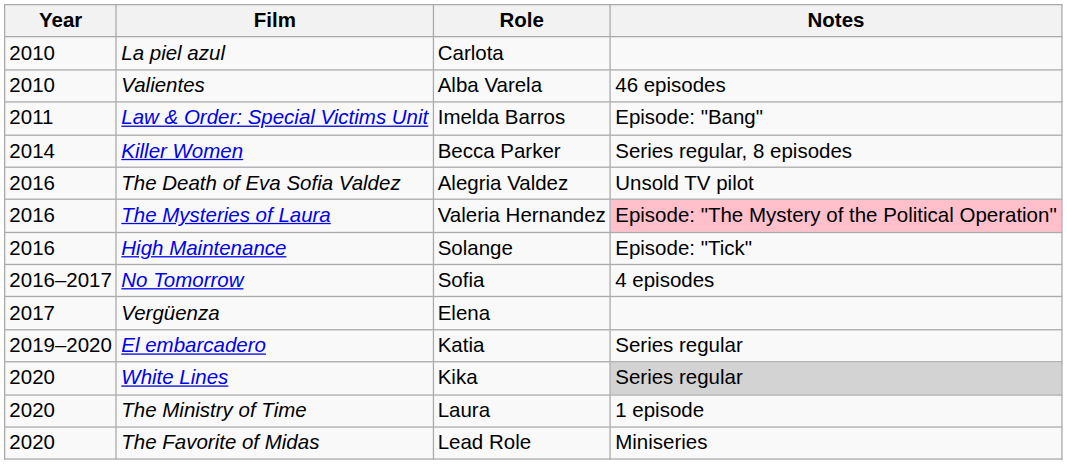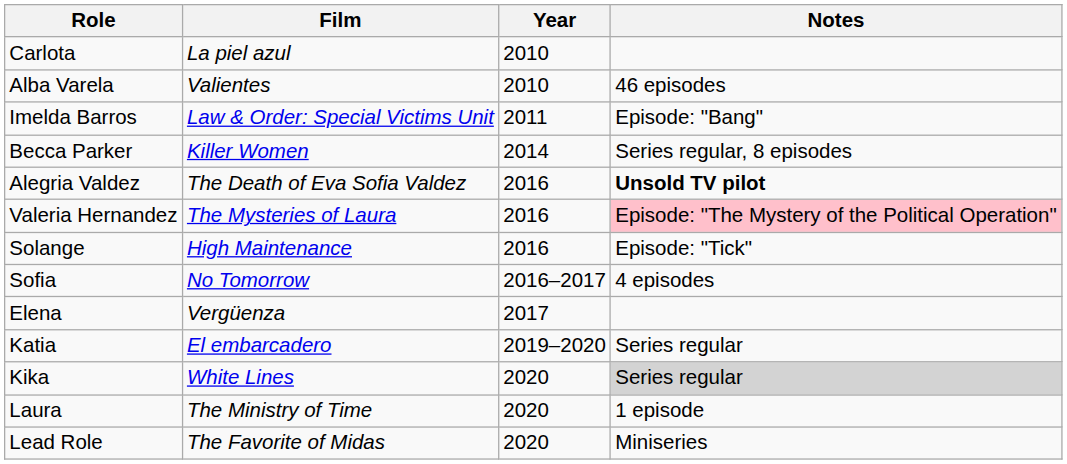 <table class="wikitable sortable">
 <tr>
+<th>Role</th>
+<th>Film</th>
 <th>Year</th>
-<th>Film</th>
-<th>Role</th>
 <th>Notes</th>
 </tr>
 <tr>
+<td>Carlota</td>
+<td><em>La piel azul</em></td>
 <td>2010</td>
-<td><em>La piel azul</em></td>
-<td>Carlota</td>
 <td></td>
 </tr>
 <tr>
+<td>Alba Varela</td>
+<td><em>Valientes</em></td>
 <td>2010</td>
-<td><em>Valientes</em></td>
-<td>Alba Varela</td>
 <td>46 episodes</td>
 </tr>
 <tr>
+<td>Imelda Barros</td>
+<td><em><a href='#'>Law & Order: Special Victims Unit</a></em></td>
 <td>2011</td>
-<td><em><a href='#'>Law & Order: Special Victims Unit</a></em></td>
-<td>Imelda Barros</td>
 <td>Episode: "Bang"</td>
 </tr>
 <tr>
+<td>Becca Parker</td>
+<td><em><a href='#'>Killer Women</a></em></td>
 <td>2014</td>
-<td><em><a href='#'>Killer Women</a></em></td>
-<td>Becca Parker</td>
 <td>Series regular, 8 episodes</td>
 </tr>
 <tr>
+<td>Alegria Valdez</td>
+<td><em>The Death of Eva Sofia Valdez</em></td>
 <td>2016</td>
-<td><em>The Death of Eva Sofia Valdez</em></td>
-<td>Alegria Valdez</td>
-<td>Unsold TV pilot</td>
+<td><strong>Unsold TV pilot</strong></td>
 </tr>
 <tr>
+<td>Valeria Hernandez</td>
+<td><em><a href='#'>The Mysteries of Laura</a> </em></td>
 <td>2016</td>
-<td><em><a href='#'>The Mysteries of Laura</a> </em></td>
-<td>Valeria Hernandez</td>
 <td style="background: pink;">Episode: "The Mystery of the Political Operation"</td>
 </tr>
 <tr>
+<td>Solange</td>
+<td><em><a href='#'>High Maintenance</a></em></td>
 <td>2016</td>
-<td><em><a href='#'>High Maintenance</a></em></td>
-<td>Solange</td>
 <td>Episode: "Tick"</td>
 </tr>
 <tr>
+<td>Sofia</td>
+<td><em><a href='#'>No Tomorrow</a></em></td>
 <td>2016–2017</td>
-<td><em><a href='#'>No Tomorrow</a></em></td>
-<td>Sofia</td>
 <td>4 episodes</td>
 </tr>
 <tr>
+<td>Elena</td>
+<td><em>Vergüenza</em></td>
 <td>2017</td>
-<td><em>Vergüenza</em></td>
-<td>Elena</td>
 <td></td>
 </tr>
 <tr>
+<td>Katia</td>
+<td><em><a href='#'>El embarcadero</a></em></td>
 <td>2019–2020</td>
-<td><em><a href='#'>El embarcadero</a></em></td>
-<td>Katia</td>
 <td>Series regular</td>
 </tr>
 <tr>
+<td>Kika</td>
+<td><em><a href='#'>White Lines</a></em></td>
 <td>2020</td>
-<td><em><a href='#'>White Lines</a></em></td>
-<td>Kika</td>
 <td style="background: lightgrey;">Series regular</td>
 </tr>
 <tr>
+<td>Laura</td>
+<td><em>The Ministry of Time</em></td>
 <td>2020</td>
-<td><em>The Ministry of Time</em></td>
-<td>Laura</td>
 <td>1 episode</td>
 </tr>
 <tr>
+<td>Lead Role</td>
+<td><em>The Favorite of Midas</em></td>
 <td>2020</td>
-<td><em>The Favorite of Midas</em></td>
-<td>Lead Role</td>
 <td>Miniseries</td>
 </tr>
 </table>
